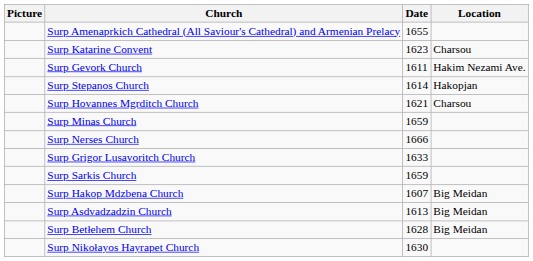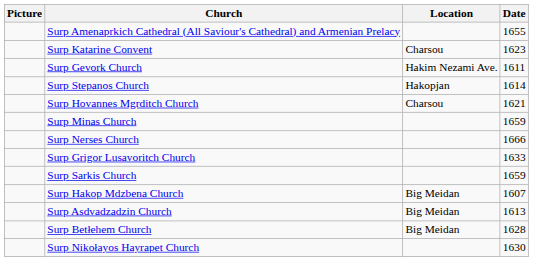 <table class="wikitable sortable">
 <tr>
 <th>Picture</th>
 <th>Church</th>
+<th>Location</th>
 <th>Date</th>
-<th>Location</th>
 </tr>
 <tr>
 <td></td>
 <td><a href='#'>Surp Amenaprkich Cathedral (All Saviour's Cathedral) and Armenian Prelacy</a></td>
+<td></td>
 <td>1655</td>
-<td></td>
 </tr>
 <tr>
 <td></td>
 <td><a href='#'>Surp Katarine Convent</a></td>
+<td>Charsou</td>
 <td>1623</td>
-<td>Charsou</td>
 </tr>
 <tr>
 <td></td>
 <td><a href='#'>Surp Gevork Church</a></td>
+<td>Hakim Nezami Ave.</td>
 <td>1611</td>
-<td>Hakim Nezami Ave.</td>
 </tr>
 <tr>
 <td></td>
 <td><a href='#'>Surp Stepanos Church</a></td>
+<td>Hakopjan</td>
 <td>1614</td>
-<td>Hakopjan</td>
 </tr>
 <tr>
 <td></td>
 <td><a href='#'>Surp Hovannes Mgrditch Church</a></td>
+<td>Charsou</td>
 <td>1621</td>
-<td>Charsou</td>
 </tr>
 <tr>
 <td></td>
 <td><a href='#'>Surp Minas Church</a></td>
+<td></td>
 <td>1659</td>
-<td></td>
 </tr>
 <tr>
 <td></td>
 <td><a href='#'>Surp Nerses Church</a></td>
+<td></td>
 <td>1666</td>
-<td></td>
 </tr>
 <tr>
 <td></td>
 <td><a href='#'>Surp Grigor Lusavoritch Church</a></td>
+<td></td>
 <td>1633</td>
-<td></td>
 </tr>
 <tr>
 <td></td>
 <td><a href='#'>Surp Sarkis Church</a></td>
+<td></td>
 <td>1659</td>
-<td></td>
 </tr>
 <tr>
 <td></td>
 <td><a href='#'>Surp Hakop Mdzbena Church</a></td>
+<td>Big Meidan</td>
 <td>1607</td>
-<td>Big Meidan</td>
 </tr>
 <tr>
 <td></td>
 <td><a href='#'>Surp Asdvadzadzin Church</a></td>
+<td>Big Meidan</td>
 <td>1613</td>
-<td>Big Meidan</td>
 </tr>
 <tr>
 <td></td>
 <td><a href='#'>Surp Betłehem Church</a></td>
+<td>Big Meidan</td>
 <td>1628</td>
-<td>Big Meidan</td>
 </tr>
 <tr>
 <td></td>
 <td><a href='#'>Surp Nikołayos Hayrapet Church</a></td>
+<td></td>
 <td>1630</td>
-<td></td>
 </tr>
 </table>
